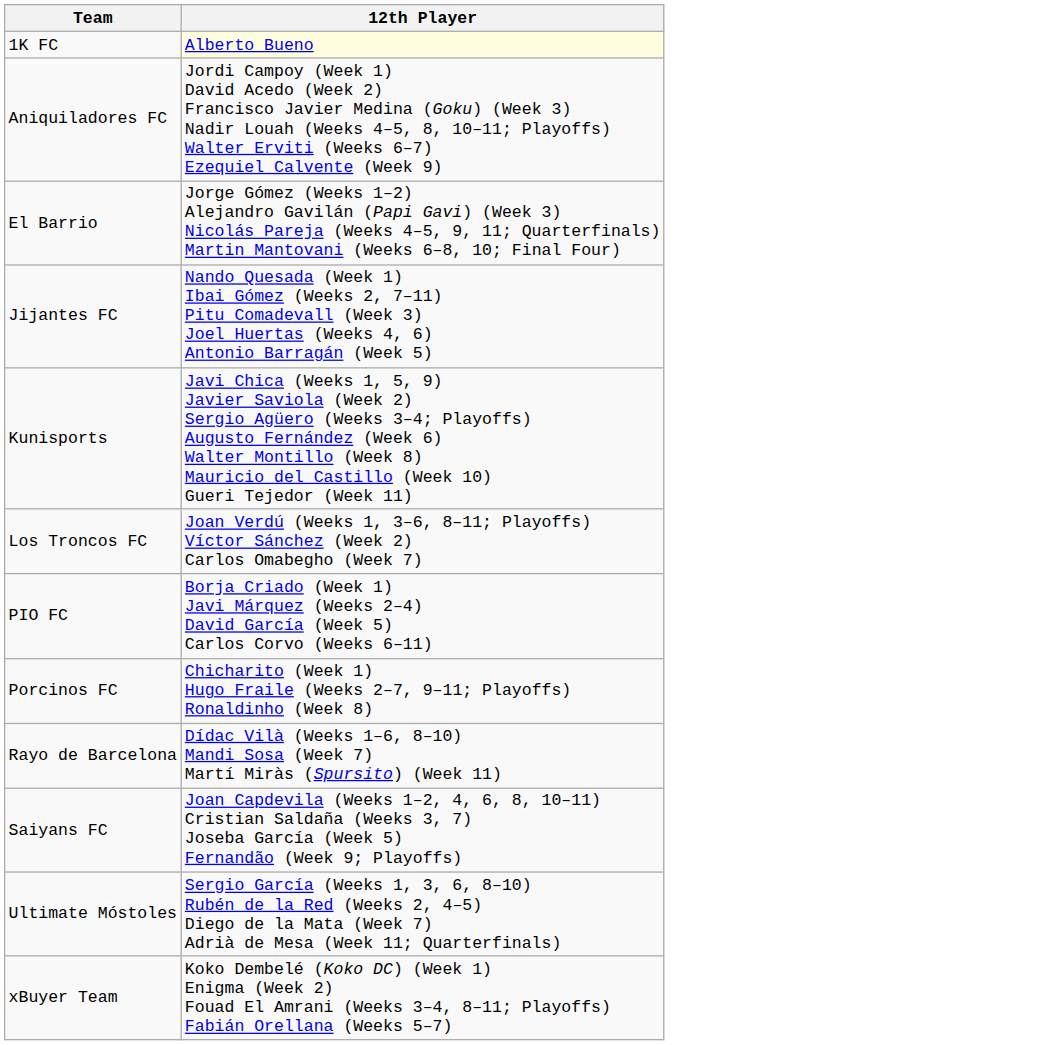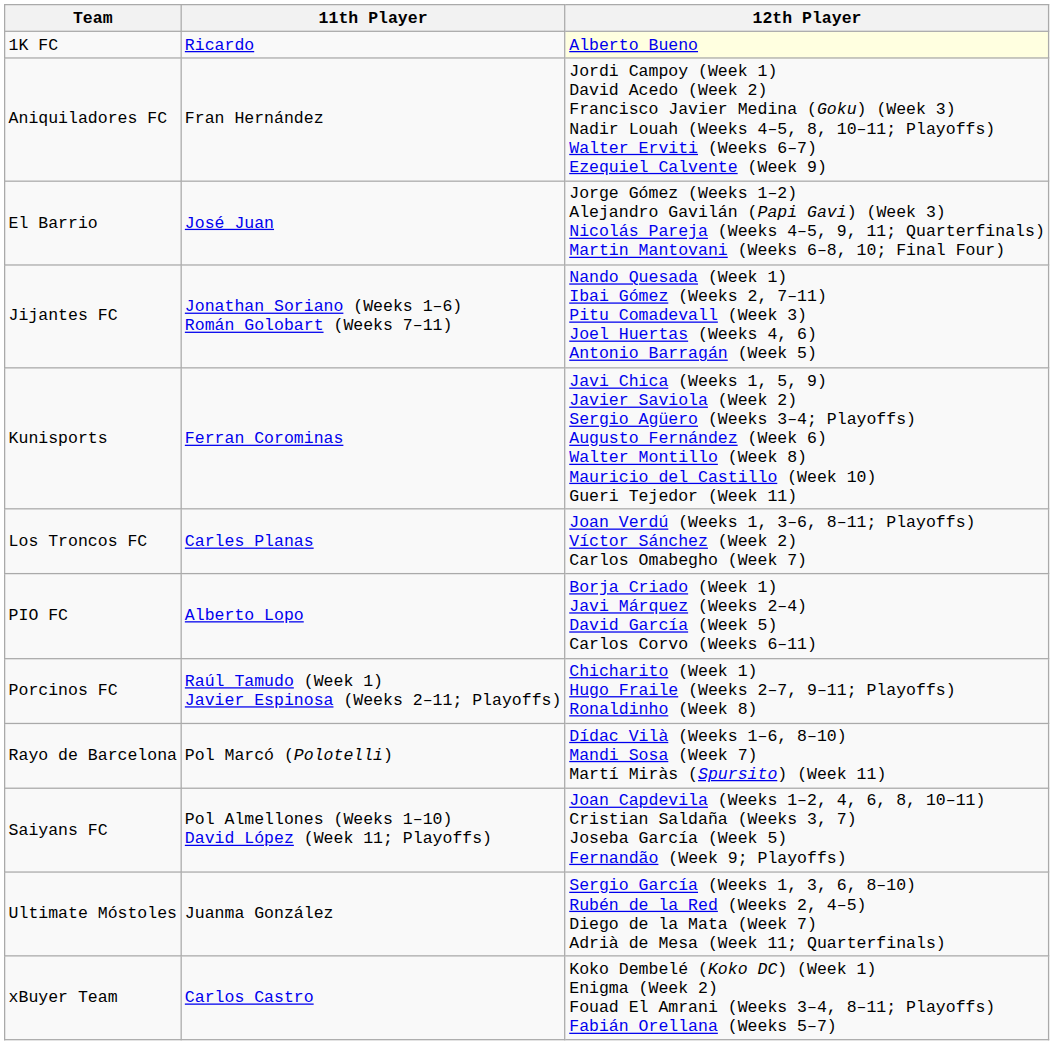 <table class=wikitable>
 <tr>
 <th>Team</th>
+<th>11th Player</th>
 <th>12th Player</th>
 </tr>
 <tr>
 <td>1K FC</td>
+<td> <a href='#'>Ricardo</a></td>
 <td style="background: lightyellow;"> <a href='#'>Alberto Bueno</a></td>
 </tr>
 <tr>
 <td>Aniquiladores FC</td>
+<td> Fran Hernández</td>
 <td> Jordi Campoy (Week 1)<br> David Acedo (Week 2)<br> Francisco Javier Medina (<em>Goku</em>) (Week 3)<br> Nadir Louah (Weeks 4–5, 8, 10–11; Playoffs)<br> <a href='#'>Walter Erviti</a> (Weeks 6–7)<br> <a href='#'>Ezequiel Calvente</a> (Week 9)</td>
 </tr>
 <tr>
 <td>El Barrio</td>
+<td> <a href='#'>José Juan</a></td>
 <td> Jorge Gómez (Weeks 1–2)<br> Alejandro Gavilán (<em>Papi Gavi</em>) (Week 3)<br> <a href='#'>Nicolás Pareja</a> (Weeks 4–5, 9, 11; Quarterfinals)<br> <a href='#'>Martin Mantovani</a> (Weeks 6–8, 10; Final Four)</td>
 </tr>
 <tr>
 <td>Jijantes FC</td>
+<td> <a href='#'>Jonathan Soriano</a> (Weeks 1–6)<br> <a href='#'>Román Golobart</a> (Weeks 7–11)</td>
 <td> <a href='#'>Nando Quesada</a> (Week 1)<br> <a href='#'>Ibai Gómez</a> (Weeks 2, 7–11)<br> <a href='#'>Pitu Comadevall</a> (Week 3)<br> <a href='#'>Joel Huertas</a> (Weeks 4, 6)<br> <a href='#'>Antonio Barragán</a> (Week 5)</td>
 </tr>
 <tr>
 <td>Kunisports</td>
+<td> <a href='#'>Ferran Corominas</a></td>
 <td> <a href='#'>Javi Chica</a> (Weeks 1, 5, 9)<br> <a href='#'>Javier Saviola</a> (Week 2)<br> <a href='#'>Sergio Agüero</a> (Weeks 3–4; Playoffs)<br> <a href='#'>Augusto Fernández</a> (Week 6)<br> <a href='#'>Walter Montillo</a> (Week 8)<br> <a href='#'>Mauricio del Castillo</a> (Week 10)<br> Gueri Tejedor (Week 11)</td>
 </tr>
 <tr>
 <td>Los Troncos FC</td>
+<td> <a href='#'>Carles Planas</a></td>
 <td> <a href='#'>Joan Verdú</a> (Weeks 1, 3–6, 8–11; Playoffs)<br> <a href='#'>Víctor Sánchez</a> (Week 2)<br> Carlos Omabegho (Week 7)</td>
 </tr>
 <tr>
 <td>PIO FC</td>
+<td> <a href='#'>Alberto Lopo</a></td>
 <td> <a href='#'>Borja Criado</a> (Week 1)<br> <a href='#'>Javi Márquez</a> (Weeks 2–4)<br> <a href='#'>David García</a> (Week 5)<br> Carlos Corvo (Weeks 6–11)</td>
 </tr>
 <tr>
 <td>Porcinos FC</td>
+<td> <a href='#'>Raúl Tamudo</a> (Week 1)<br> <a href='#'>Javier Espinosa</a> (Weeks 2–11; Playoffs)</td>
 <td> <a href='#'>Chicharito</a> (Week 1)<br> <a href='#'>Hugo Fraile</a> (Weeks 2–7, 9–11; Playoffs)<br> <a href='#'>Ronaldinho</a> (Week 8)</td>
 </tr>
 <tr>
 <td>Rayo de Barcelona</td>
+<td> Pol Marcó (<em>Polotelli</em>)</td>
 <td> <a href='#'>Dídac Vilà</a> (Weeks 1–6, 8–10)<br> <a href='#'>Mandi Sosa</a> (Week 7)<br> Martí Miràs (<em><a href='#'>Spursito</a></em>) (Week 11)</td>
 </tr>
 <tr>
 <td>Saiyans FC</td>
+<td> Pol Almellones (Weeks 1–10)<br> <a href='#'>David López</a> (Week 11; Playoffs)</td>
 <td> <a href='#'>Joan Capdevila</a> (Weeks 1–2, 4, 6, 8, 10–11)<br> Cristian Saldaña (Weeks 3, 7)<br> Joseba García (Week 5)<br> <a href='#'>Fernandão</a> (Week 9; Playoffs)</td>
 </tr>
 <tr>
 <td>Ultimate Móstoles</td>
+<td> Juanma González</td>
 <td> <a href='#'>Sergio García</a> (Weeks 1, 3, 6, 8–10)<br> <a href='#'>Rubén de la Red</a> (Weeks 2, 4–5)<br> Diego de la Mata (Week 7)<br> Adrià de Mesa (Week 11; Quarterfinals)</td>
 </tr>
 <tr>
 <td>xBuyer Team</td>
+<td> <a href='#'>Carlos Castro</a></td>
 <td> Koko Dembelé (<em>Koko DC</em>) (Week 1)<br> Enigma (Week 2) <br> Fouad El Amrani (Weeks 3–4, 8–11; Playoffs)<br> <a href='#'>Fabián Orellana</a> (Weeks 5–7)</td>
 </tr>
 </table>
